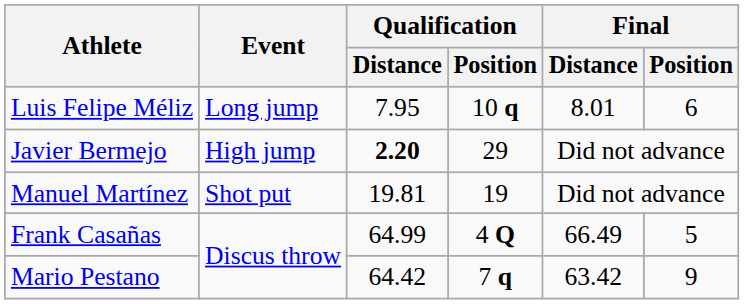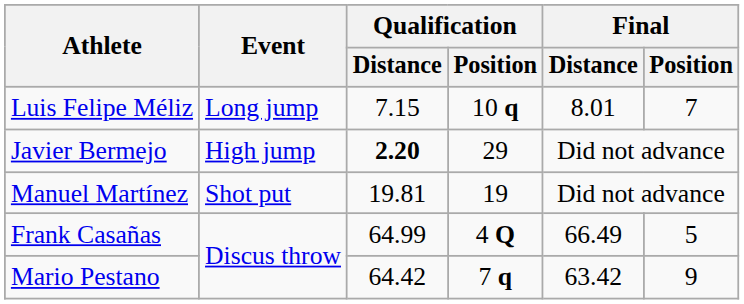 <table class=wikitable style="font-size:90%">
 <tr>
 <th rowspan="2">Athlete</th>
 <th rowspan="2">Event</th>
 <th colspan="2">Qualification</th>
 <th colspan="2">Final</th>
 </tr>
 <tr style="font-size:95%">
 <th>Distance</th>
 <th>Position</th>
 <th>Distance</th>
 <th>Position</th>
 </tr>
 <tr align=center>
 <td align=left><a href='#'>Luis Felipe Méliz</a></td>
 <td align=left><a href='#'>Long jump</a></td>
-<td>7.95</td>
+<td>7.15</td>
 <td>10 <strong>q</strong></td>
 <td>8.01</td>
-<td>6</td>
+<td>7</td>
 </tr>
 <tr align=center>
 <td align=left><a href='#'>Javier Bermejo</a></td>
 <td align=left><a href='#'>High jump</a></td>
 <td><strong>2.20</strong></td>
 <td>29</td>
 <td colspan=2>Did not advance</td>
 </tr>
 <tr align=center>
 <td align=left><a href='#'>Manuel Martínez</a></td>
 <td align=left><a href='#'>Shot put</a></td>
 <td>19.81</td>
 <td>19</td>
 <td colspan=2>Did not advance</td>
 </tr>
 <tr align=center>
 <td align=left><a href='#'>Frank Casañas</a></td>
 <td align=left rowspan=2><a href='#'>Discus throw</a></td>
 <td>64.99</td>
 <td>4 <strong>Q</strong></td>
 <td>66.49</td>
 <td>5</td>
 </tr>
 <tr align=center>
 <td align=left><a href='#'>Mario Pestano</a></td>
 <td>64.42</td>
 <td>7 <strong>q</strong></td>
 <td>63.42</td>
 <td>9</td>
 </tr>
 </table>
